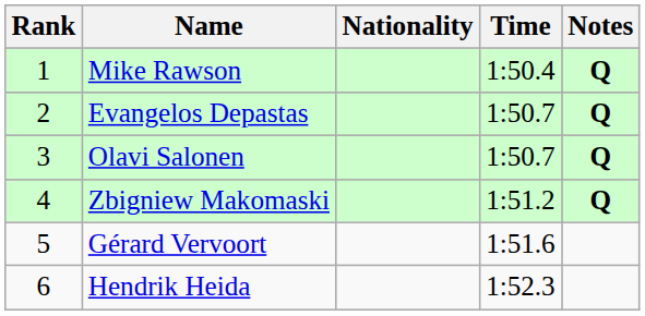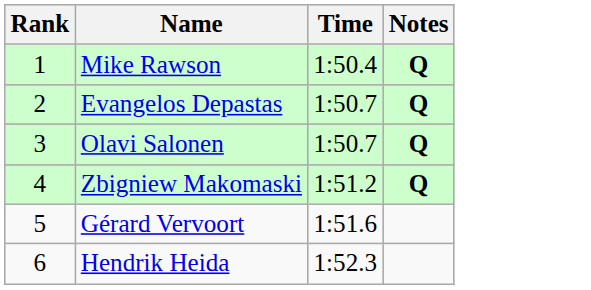 <table class="wikitable sortable" style="text-align:center">
 <tr>
 <th>Rank</th>
 <th>Name</th>
-<th>Nationality</th>
 <th>Time</th>
 <th>Notes</th>
 </tr>
 <tr bgcolor=ccffcc>
 <td>1</td>
 <td align=left><a href='#'>Mike Rawson</a></td>
-<td align=left></td>
 <td>1:50.4</td>
 <td><strong>Q</strong></td>
 </tr>
 <tr bgcolor=ccffcc>
 <td>2</td>
 <td align=left><a href='#'>Evangelos Depastas</a></td>
-<td align=left></td>
 <td>1:50.7</td>
 <td><strong>Q</strong></td>
 </tr>
 <tr bgcolor=ccffcc>
 <td>3</td>
 <td align=left><a href='#'>Olavi Salonen</a></td>
-<td align=left></td>
 <td>1:50.7</td>
 <td><strong>Q</strong></td>
 </tr>
 <tr bgcolor=ccffcc>
 <td>4</td>
 <td align=left><a href='#'>Zbigniew Makomaski</a></td>
-<td align=left></td>
 <td>1:51.2</td>
 <td><strong>Q</strong></td>
 </tr>
 <tr>
 <td>5</td>
 <td align=left><a href='#'>Gérard Vervoort</a></td>
-<td align=left></td>
 <td>1:51.6</td>
 <td></td>
 </tr>
 <tr>
 <td>6</td>
 <td align=left><a href='#'>Hendrik Heida</a></td>
-<td align=left></td>
 <td>1:52.3</td>
 <td></td>
 </tr>
 </table>
